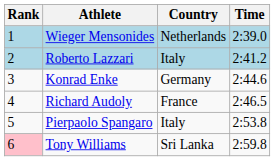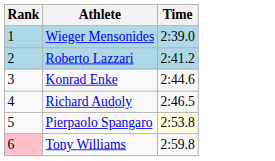 <table class="wikitable">
 <tr>
 <th>Rank</th>
 <th>Athlete</th>
-<th>Country</th>
 <th>Time</th>
 </tr>
 <tr bgcolor=lightblue>
 <td>1</td>
 <td><a href='#'>Wieger Mensonides</a></td>
-<td>Netherlands</td>
 <td>2:39.0</td>
 </tr>
 <tr bgcolor=lightblue>
 <td>2</td>
 <td><a href='#'>Roberto Lazzari</a></td>
-<td>Italy</td>
 <td>2:41.2</td>
 </tr>
 <tr>
 <td>3</td>
 <td><a href='#'>Konrad Enke</a></td>
-<td>Germany</td>
 <td>2:44.6</td>
 </tr>
 <tr>
 <td>4</td>
 <td><a href='#'>Richard Audoly</a></td>
-<td>France</td>
 <td>2:46.5</td>
 </tr>
 <tr>
 <td>5</td>
 <td><a href='#'>Pierpaolo Spangaro</a></td>
-<td>Italy</td>
-<td>2:53.8</td>
+<td style="background: lightyellow;">2:53.8</td>
 </tr>
 <tr>
 <td style="background: pink;">6</td>
 <td><a href='#'>Tony Williams</a></td>
-<td>Sri Lanka</td>
 <td>2:59.8</td>
 </tr>
 </table>
